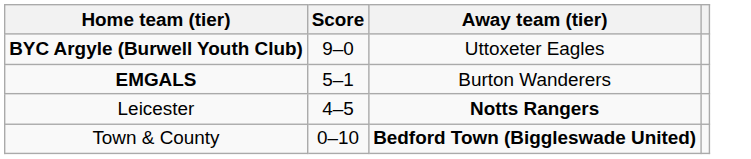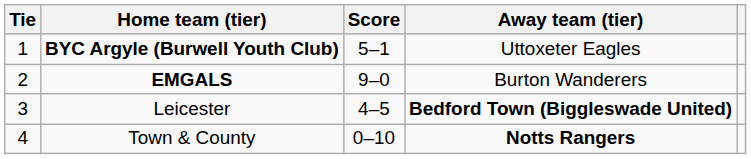 <table class="wikitable" style="text-align:center; font-size:85%">
 <tr>
+<th>Tie</th>
 <th>Home team (tier)</th>
 <th>Score</th>
 <th>Away team (tier)</th>
 <th></th>
 </tr>
 <tr>
+<td align="center">1</td>
 <td><strong>BYC Argyle (Burwell Youth Club)</strong></td>
-<td align="center">9–0</td>
+<td align="center">5–1</td>
 <td>Uttoxeter Eagles</td>
 <td></td>
 </tr>
 <tr>
+<td align="center">2</td>
 <td><strong>EMGALS</strong></td>
-<td align="center">5–1</td>
+<td align="center">9–0</td>
 <td>Burton Wanderers</td>
 <td></td>
 </tr>
 <tr>
+<td align="center">3</td>
 <td>Leicester</td>
 <td align="center">4–5</td>
+<td><strong>Bedford Town (Biggleswade United)</strong></td>
+<td></td>
+</tr>
+<tr>
+<td align="center">4</td>
+<td>Town & County</td>
+<td align="center">0–10</td>
 <td><strong>Notts Rangers</strong></td>
 <td></td>
 </tr>
-<tr>
-<td>Town & County</td>
-<td align="center">0–10</td>
-<td><strong>Bedford Town (Biggleswade United)</strong></td>
-<td></td>
-</tr>
 </table>
